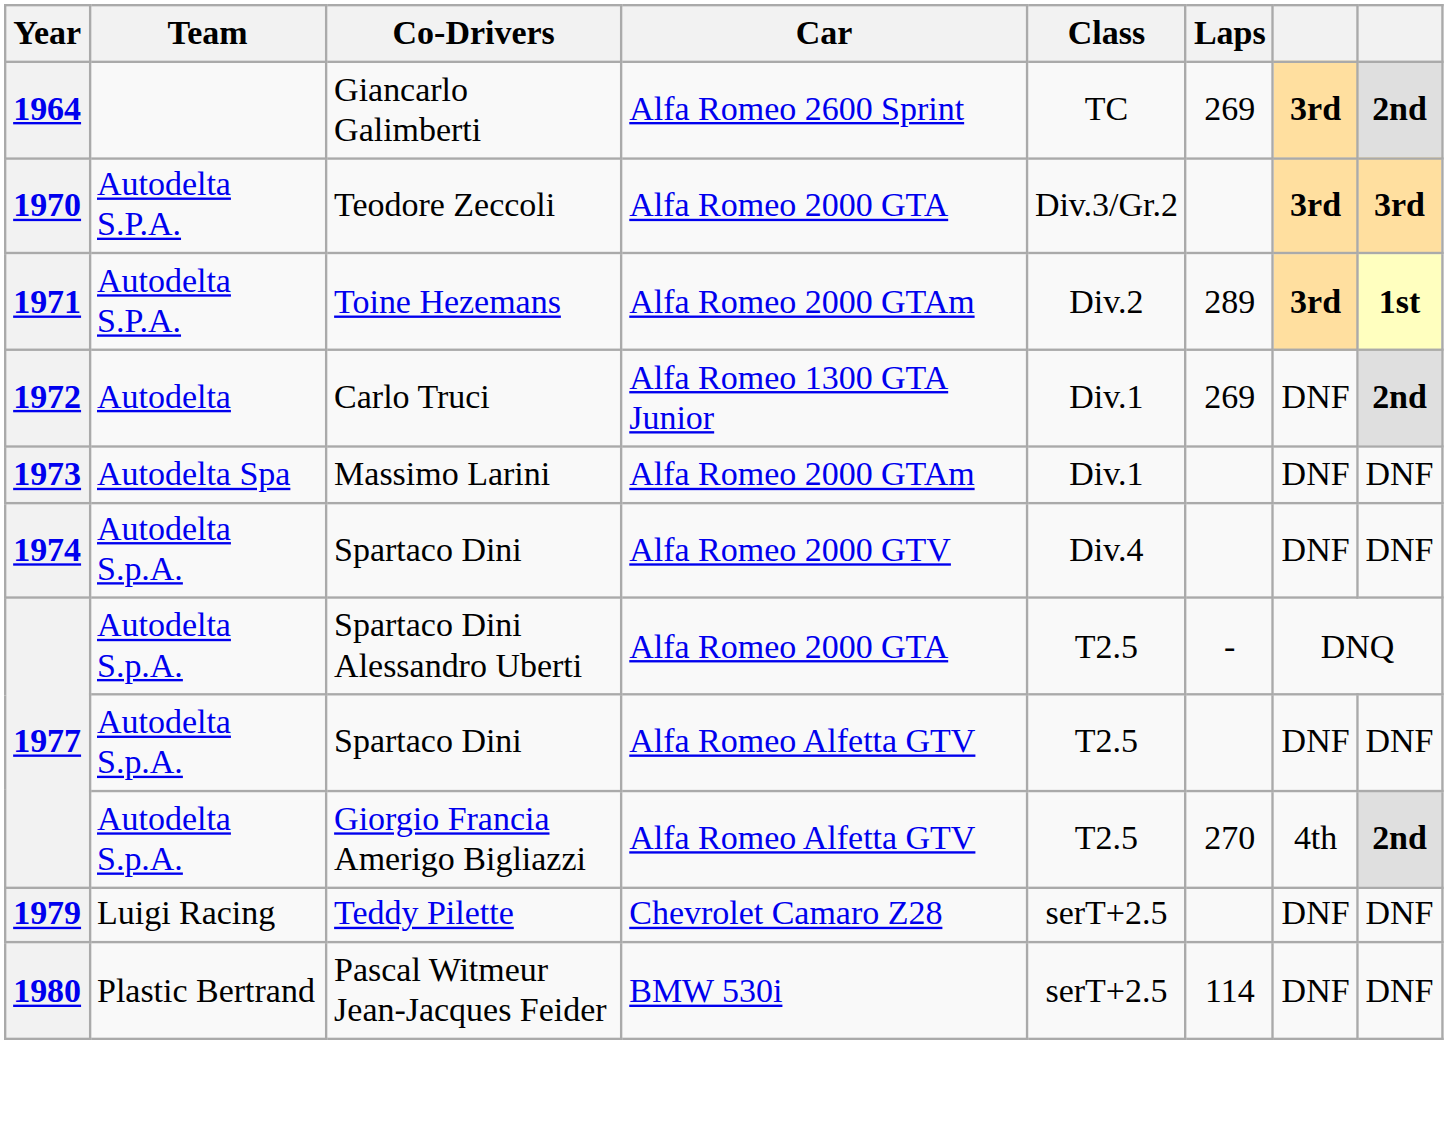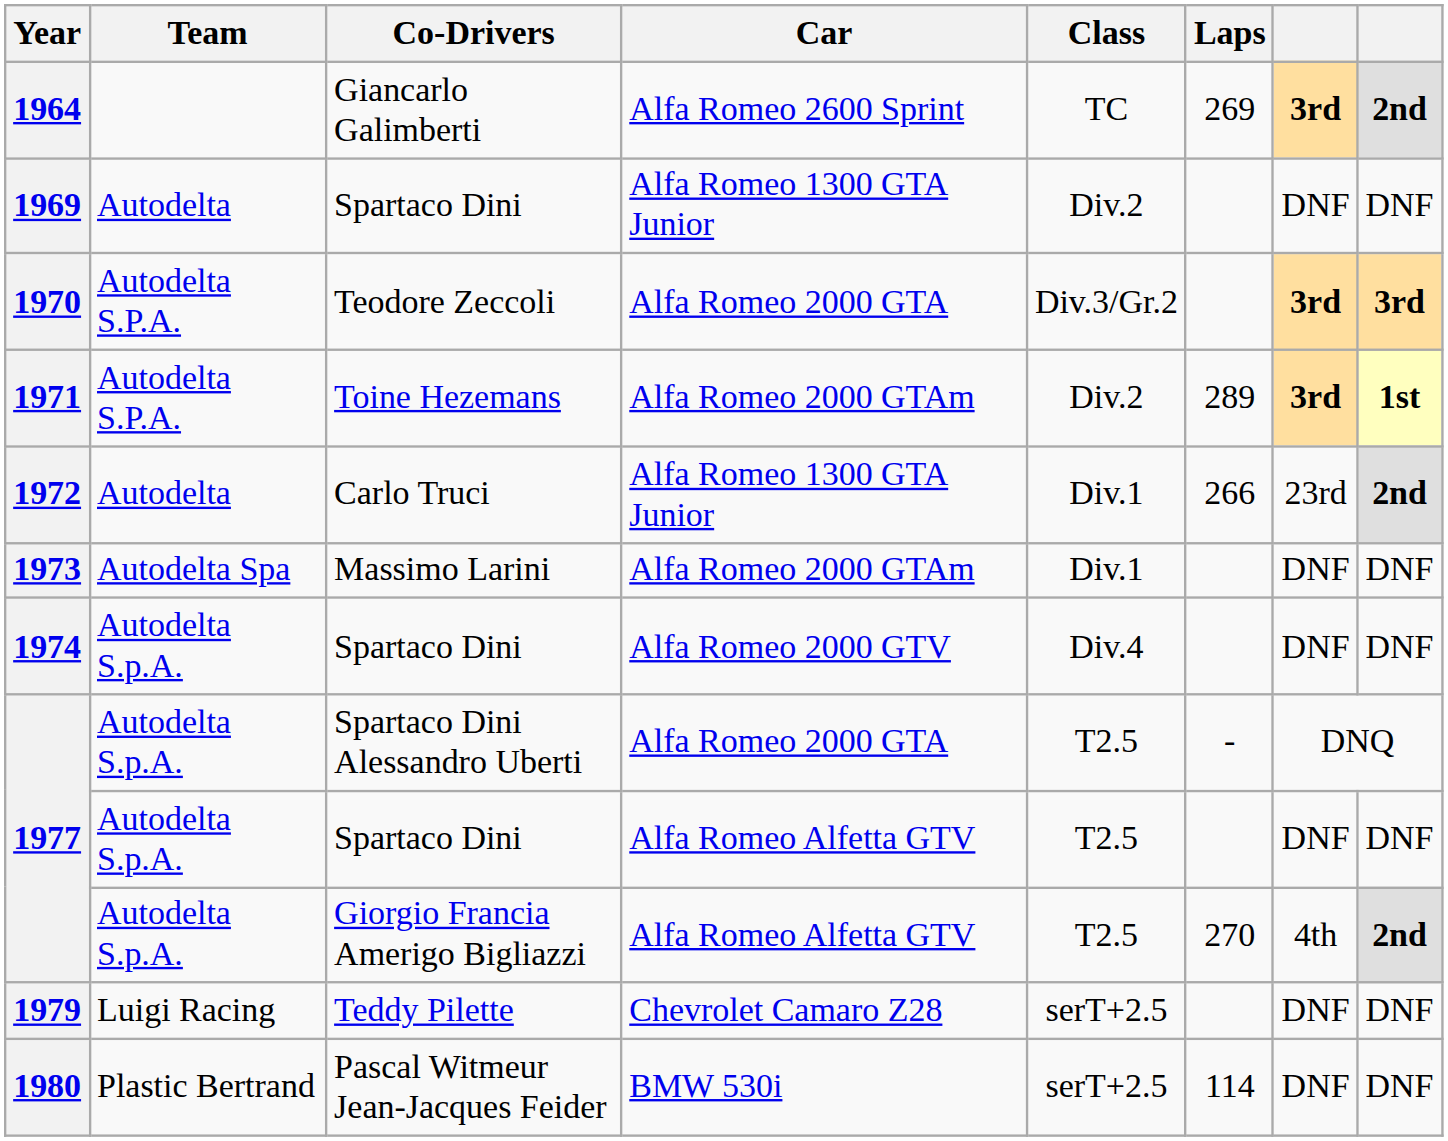 <table class="wikitable" style="text-align:center; font-size:90%">
 <tr>
 <th>Year</th>
 <th>Team</th>
 <th>Co-Drivers</th>
 <th>Car</th>
 <th>Class</th>
 <th>Laps</th>
 <th></th>
 <th></th>
 </tr>
 <tr>
 <th><a href='#'>1964</a></th>
 <td align="left"></td>
 <td align="left"> Giancarlo Galimberti</td>
 <td align="left"><a href='#'>Alfa Romeo 2600 Sprint</a></td>
 <td>TC</td>
 <td>269</td>
 <td style="background:#ffdf9f;"><strong>3rd</strong></td>
 <td style="background:#dfdfdf;"><strong>2nd</strong></td>
+</tr>
+<tr>
+<th><a href='#'>1969</a></th>
+<td align="left"> <a href='#'>Autodelta</a></td>
+<td align="left"> Spartaco Dini</td>
+<td align="left"><a href='#'>Alfa Romeo 1300 GTA Junior</a></td>
+<td>Div.2</td>
+<td></td>
+<td>DNF</td>
+<td>DNF</td>
 </tr>
 <tr>
 <th><a href='#'>1970</a></th>
 <td align="left"> <a href='#'>Autodelta S.P.A.</a></td>
 <td align="left"> Teodore Zeccoli</td>
 <td align="left"><a href='#'>Alfa Romeo 2000 GTA</a></td>
 <td>Div.3/Gr.2</td>
 <td></td>
 <td style="background:#ffdf9f;"><strong>3rd</strong></td>
 <td style="background:#ffdf9f;"><strong>3rd</strong></td>
 </tr>
 <tr>
 <th><a href='#'>1971</a></th>
 <td align="left"> <a href='#'>Autodelta S.P.A.</a></td>
 <td align="left"> <a href='#'>Toine Hezemans</a></td>
 <td align="left"><a href='#'>Alfa Romeo 2000 GTAm</a></td>
 <td>Div.2</td>
 <td>289</td>
 <td style="background:#ffdf9f;"><strong>3rd</strong></td>
 <td style="background:#ffffbf;"><strong>1st</strong></td>
 </tr>
 <tr>
 <th><a href='#'>1972</a></th>
 <td align="left"> <a href='#'>Autodelta</a></td>
 <td align="left"> Carlo Truci</td>
 <td align="left"><a href='#'>Alfa Romeo 1300 GTA Junior</a></td>
 <td>Div.1</td>
-<td>269</td>
-<td>DNF</td>
+<td>266</td>
+<td>23rd</td>
 <td style="background:#dfdfdf;"><strong>2nd</strong></td>
 </tr>
 <tr>
 <th><a href='#'>1973</a></th>
 <td align="left"> <a href='#'>Autodelta Spa</a></td>
 <td align="left"> Massimo Larini</td>
 <td align="left"><a href='#'>Alfa Romeo 2000 GTAm</a></td>
 <td>Div.1</td>
 <td></td>
 <td>DNF</td>
 <td>DNF</td>
 </tr>
 <tr>
 <th><a href='#'>1974</a></th>
 <td align="left"> <a href='#'>Autodelta S.p.A.</a></td>
 <td align="left"> Spartaco Dini</td>
 <td align="left"><a href='#'>Alfa Romeo 2000 GTV</a></td>
 <td>Div.4</td>
 <td></td>
 <td>DNF</td>
 <td>DNF</td>
 </tr>
 <tr>
 <th rowspan=3><a href='#'>1977</a></th>
 <td align="left"> <a href='#'>Autodelta S.p.A.</a></td>
 <td align="left"> Spartaco Dini<br> Alessandro Uberti</td>
 <td align="left"><a href='#'>Alfa Romeo 2000 GTA</a></td>
 <td>T2.5</td>
 <td>-</td>
 <td colspan=2>DNQ</td>
 </tr>
 <tr>
 <td align="left"> <a href='#'>Autodelta S.p.A.</a></td>
 <td align="left"> Spartaco Dini</td>
 <td align="left"><a href='#'>Alfa Romeo Alfetta GTV</a></td>
 <td>T2.5</td>
 <td></td>
 <td>DNF</td>
 <td>DNF</td>
 </tr>
 <tr>
 <td align="left"> <a href='#'>Autodelta S.p.A.</a></td>
 <td align="left"> <a href='#'>Giorgio Francia</a><br> Amerigo Bigliazzi</td>
 <td align="left"><a href='#'>Alfa Romeo Alfetta GTV</a></td>
 <td>T2.5</td>
 <td>270</td>
 <td>4th</td>
 <td style="background:#dfdfdf;"><strong>2nd</strong></td>
 </tr>
 <tr>
 <th><a href='#'>1979</a></th>
 <td align="left"> Luigi Racing</td>
 <td align="left"> <a href='#'>Teddy Pilette</a></td>
 <td align="left"><a href='#'>Chevrolet Camaro Z28</a></td>
 <td>serT+2.5</td>
 <td></td>
 <td>DNF</td>
 <td>DNF</td>
 </tr>
 <tr>
 <th><a href='#'>1980</a></th>
 <td align="left"> Plastic Bertrand</td>
 <td align="left"> Pascal Witmeur<br> Jean-Jacques Feider</td>
 <td align="left"><a href='#'>BMW 530i</a></td>
 <td>serT+2.5</td>
 <td>114</td>
 <td>DNF</td>
 <td>DNF</td>
 </tr>
 </table>
